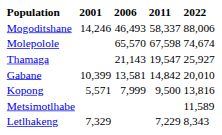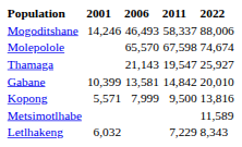 <table style="clear:right; float:right; background:#ffffff; margin: 0 0 0.5em 1em;" class="toccolours" width="300" font-size : "90%">
 <tr>
 <td><strong>Population</strong></td>
 <td><strong>2001</strong></td>
 <td><strong>2006</strong></td>
 <td><strong>2011</strong></td>
 <td><strong>2022</strong></td>
 </tr>
 <tr>
 <td><a href='#'>Mogoditshane</a></td>
 <td align="right">14,246</td>
 <td align="right">46,493</td>
 <td align="right">58,337</td>
 <td>88,006</td>
 </tr>
 <tr>
 <td><a href='#'>Molepolole</a></td>
 <td align="right"></td>
 <td align="right">65,570</td>
 <td align="right">67,598</td>
 <td>74,674</td>
 </tr>
 <tr>
 <td><a href='#'>Thamaga</a></td>
 <td align="right"></td>
 <td align="right">21,143</td>
 <td align="right">19,547</td>
 <td>25,927</td>
 </tr>
 <tr>
 <td><a href='#'>Gabane</a></td>
 <td align="right">10,399</td>
 <td align="right">13,581</td>
 <td align="right">14,842</td>
 <td>20,010</td>
 </tr>
 <tr>
 <td><a href='#'>Kopong</a></td>
 <td align="right">5,571</td>
 <td align="right">7,999</td>
 <td align="right">9,500</td>
 <td>13,816</td>
 </tr>
 <tr>
 <td><a href='#'>Metsimotlhabe</a></td>
 <td></td>
 <td></td>
 <td></td>
 <td>11,589</td>
 </tr>
 <tr>
 <td><a href='#'>Letlhakeng</a></td>
-<td align="right">7,329</td>
+<td align="right">6,032</td>
 <td align="right"></td>
 <td align="right">7,229</td>
 <td>8,343</td>
 </tr>
 </table>
